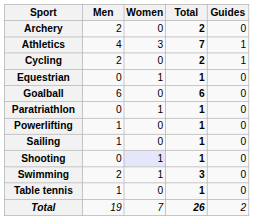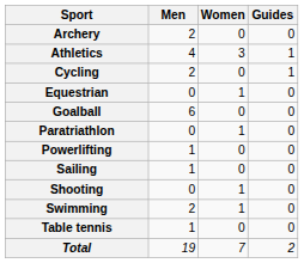 <table class="wikitable" style="text-align:right;">
 <tr>
 <th>Sport</th>
 <th>Men</th>
 <th>Women</th>
-<th>Total</th>
 <th>Guides</th>
 </tr>
 <tr>
 <th>Archery</th>
 <td width=17%>2</td>
 <td width=17%>0</td>
-<td width=17%><strong>2</strong></td>
 <td width=17%>0</td>
 </tr>
 <tr>
 <th>Athletics</th>
 <td>4</td>
 <td>3</td>
-<td><strong>7</strong></td>
 <td>1</td>
 </tr>
 <tr>
 <th>Cycling</th>
 <td>2</td>
 <td>0</td>
-<td><strong>2</strong></td>
 <td>1</td>
 </tr>
 <tr>
 <th>Equestrian</th>
 <td>0</td>
 <td>1</td>
-<td><strong>1</strong></td>
 <td>0</td>
 </tr>
 <tr>
 <th>Goalball</th>
 <td>6</td>
 <td>0</td>
-<td><strong>6</strong></td>
 <td>0</td>
 </tr>
 <tr>
 <th>Paratriathlon</th>
 <td>0</td>
 <td>1</td>
-<td><strong>1</strong></td>
 <td>0</td>
 </tr>
 <tr>
 <th>Powerlifting</th>
 <td>1</td>
 <td>0</td>
-<td><strong>1</strong></td>
 <td>0</td>
 </tr>
 <tr>
 <th>Sailing</th>
 <td>1</td>
 <td>0</td>
-<td><strong>1</strong></td>
 <td>0</td>
 </tr>
 <tr>
 <th>Shooting</th>
 <td>0</td>
-<td style="background: lavender;">1</td>
-<td><strong>1</strong></td>
+<td>1</td>
 <td>0</td>
 </tr>
 <tr>
 <th>Swimming</th>
 <td>2</td>
 <td>1</td>
-<td><strong>3</strong></td>
 <td>0</td>
 </tr>
 <tr>
 <th>Table tennis</th>
 <td>1</td>
 <td>0</td>
-<td><strong>1</strong></td>
 <td>0</td>
 </tr>
 <tr>
 <th><em>Total</em></th>
 <td><em>19</em></td>
 <td><em>7</em></td>
-<td><strong><em>26</em></strong></td>
 <td><em>2</em></td>
 </tr>
 </table>
